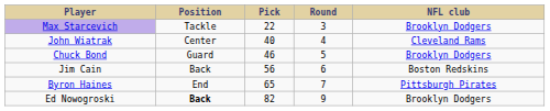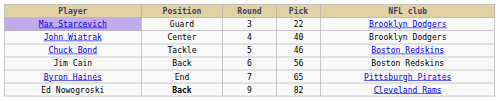 <table class="wikitable" style="width:50%;">
 <tr style="text-align:center; background:#e2d2a3; color:#3b3e72;">
 <td><strong>Player</strong></td>
 <td><strong>Position</strong></td>
+<td><strong>Round</strong></td>
 <td><strong>Pick</strong></td>
-<td><strong>Round</strong></td>
 <td><strong>NFL club</strong></td>
 </tr>
 <tr style="text-align:center;" bgcolor="">
 <td bgcolor="C0ACEA"><a href='#'>Max Starcevich</a></td>
-<td>Tackle</td>
+<td>Guard</td>
+<td>3</td>
 <td>22</td>
-<td>3</td>
 <td><a href='#'>Brooklyn Dodgers</a></td>
 </tr>
 <tr style="text-align:center;" bgcolor="">
 <td><a href='#'>John Wiatrak</a></td>
 <td>Center</td>
+<td>4</td>
 <td>40</td>
-<td>4</td>
-<td><a href='#'>Cleveland Rams</a></td>
+<td>Brooklyn Dodgers</td>
 </tr>
 <tr style="text-align:center;" bgcolor="">
 <td><a href='#'>Chuck Bond</a></td>
-<td>Guard</td>
+<td>Tackle</td>
+<td>5</td>
 <td>46</td>
-<td>5</td>
-<td><a href='#'>Brooklyn Dodgers</a></td>
+<td><a href='#'>Boston Redskins</a></td>
 </tr>
 <tr style="text-align:center;" bgcolor="">
 <td>Jim Cain</td>
 <td>Back</td>
+<td>6</td>
 <td>56</td>
-<td>6</td>
 <td>Boston Redskins</td>
 </tr>
 <tr style="text-align:center;" bgcolor="">
 <td><a href='#'>Byron Haines</a></td>
 <td>End</td>
+<td>7</td>
 <td>65</td>
-<td>7</td>
 <td><a href='#'>Pittsburgh Pirates</a></td>
 </tr>
 <tr style="text-align:center;" bgcolor="">
 <td>Ed Nowogroski</td>
 <td><strong>Back</strong></td>
+<td>9</td>
 <td>82</td>
-<td>9</td>
-<td>Brooklyn Dodgers</td>
+<td><a href='#'>Cleveland Rams</a></td>
 </tr>
 </table>
